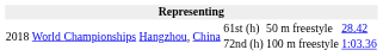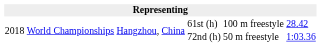 <table>
 <tr>
 <th bgcolor="#eeeeee" colspan="6">Representing </th>
 </tr>
 <tr>
 <td rowspan=2>2018</td>
 <td rowspan=2><a href='#'>World Championships</a></td>
 <td rowspan=2 align=left> <a href='#'>Hangzhou</a>, <a href='#'>China</a></td>
 <td>61st (h)</td>
-<td>50 m freestyle</td>
+<td>100 m freestyle</td>
 <td><a href='#'>28.42</a></td>
 </tr>
 <tr>
 <td>72nd (h)</td>
-<td>100 m freestyle</td>
+<td>50 m freestyle</td>
 <td><a href='#'>1:03.36</a></td>
 </tr>
 </table>
